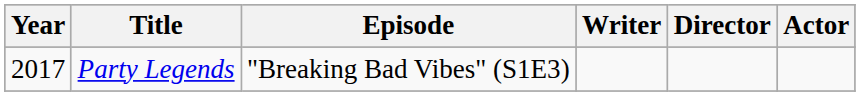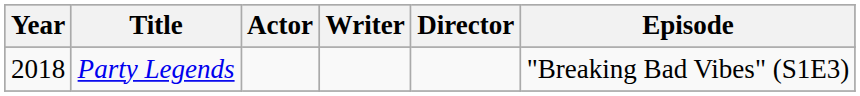 <table class="wikitable">
 <tr>
 <th>Year</th>
 <th>Title</th>
-<th>Episode</th>
+<th>Actor</th>
 <th>Writer</th>
 <th>Director</th>
-<th>Actor</th>
+<th>Episode</th>
 </tr>
 <tr>
-<td>2017</td>
+<td>2018</td>
 <td><em><a href='#'>Party Legends</a></em></td>
-<td>"Breaking Bad Vibes" (S1E3)</td>
 <td></td>
 <td></td>
 <td></td>
+<td>"Breaking Bad Vibes" (S1E3)</td>
 </tr>
 </table>
